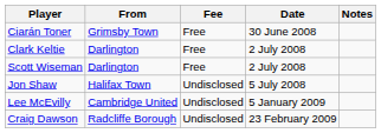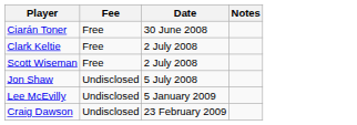 <table class="wikitable" style="text-align:center; font-size:95%; text-align:left">
 <tr>
 <th>Player</th>
-<th>From</th>
 <th>Fee</th>
 <th>Date</th>
 <th>Notes</th>
 </tr>
 <tr --->
 <td> <a href='#'>Ciarán Toner</a></td>
-<td><a href='#'>Grimsby Town</a></td>
 <td>Free</td>
 <td>30 June 2008</td>
 <td align="center"></td>
 </tr>
 <tr --->
 <td> <a href='#'>Clark Keltie</a></td>
-<td><a href='#'>Darlington</a></td>
 <td>Free</td>
 <td>2 July 2008</td>
 <td align="center"></td>
 </tr>
 <tr --->
 <td> <a href='#'>Scott Wiseman</a></td>
-<td><a href='#'>Darlington</a></td>
 <td>Free</td>
 <td>2 July 2008</td>
 <td align="center"></td>
 </tr>
 <tr --->
 <td> <a href='#'>Jon Shaw</a></td>
-<td><a href='#'>Halifax Town</a></td>
 <td>Undisclosed</td>
 <td>5 July 2008</td>
 <td align="center"></td>
 </tr>
 <tr --->
 <td> <a href='#'>Lee McEvilly</a></td>
-<td><a href='#'>Cambridge United</a></td>
 <td>Undisclosed</td>
 <td>5 January 2009</td>
 <td align="center"></td>
 </tr>
 <tr --->
 <td> <a href='#'>Craig Dawson</a></td>
-<td><a href='#'>Radcliffe Borough</a></td>
 <td>Undisclosed</td>
 <td>23 February 2009</td>
 <td align="center"></td>
 </tr>
 </table>
